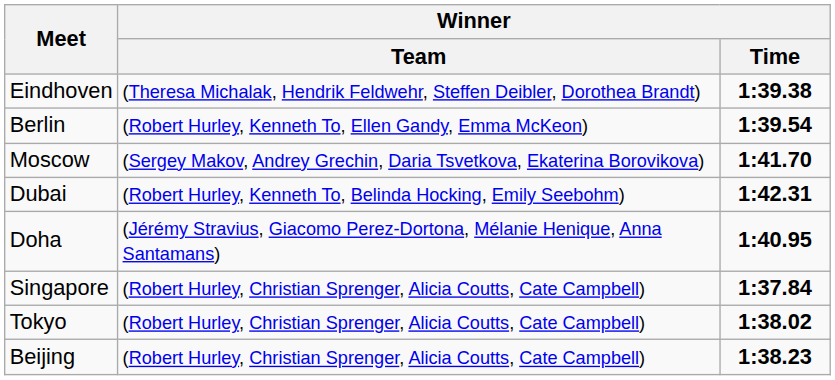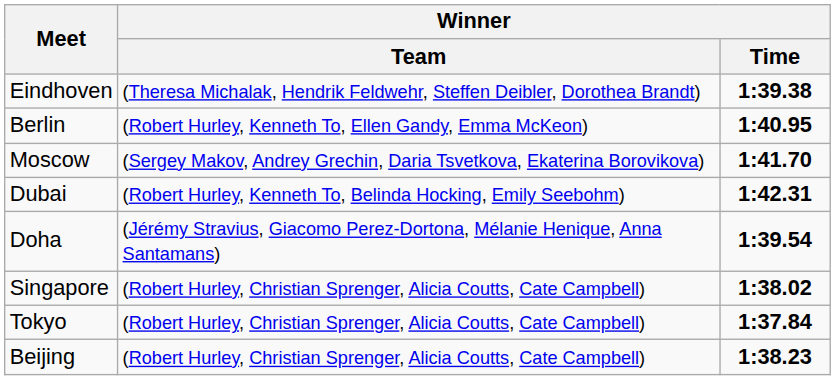 <table class="wikitable">
 <tr>
 <th rowspan="2">Meet</th>
 <th colspan="6">Winner</th>
 </tr>
 <tr>
 <th width=550>Team</th>
 <th width=80>Time</th>
 </tr>
 <tr>
 <td>Eindhoven</td>
 <td> <small>(<a href='#'>Theresa Michalak</a>, <a href='#'>Hendrik Feldwehr</a>, <a href='#'>Steffen Deibler</a>, <a href='#'>Dorothea Brandt</a>)</small></td>
 <td align=center><strong>1:39.38</strong></td>
 </tr>
 <tr>
 <td>Berlin</td>
 <td> <small>(<a href='#'>Robert Hurley</a>, <a href='#'>Kenneth To</a>, <a href='#'>Ellen Gandy</a>, <a href='#'>Emma McKeon</a>)</small></td>
-<td align=center><strong>1:39.54</strong></td>
+<td align=center><strong>1:40.95</strong></td>
 </tr>
 <tr>
 <td>Moscow</td>
 <td> <small>(<a href='#'>Sergey Makov</a>, <a href='#'>Andrey Grechin</a>, <a href='#'>Daria Tsvetkova</a>, <a href='#'>Ekaterina Borovikova</a>)</small></td>
 <td align=center><strong>1:41.70</strong></td>
 </tr>
 <tr>
 <td>Dubai</td>
 <td> <small>(<a href='#'>Robert Hurley</a>, <a href='#'>Kenneth To</a>, <a href='#'>Belinda Hocking</a>, <a href='#'>Emily Seebohm</a>)</small></td>
 <td align=center><strong>1:42.31</strong></td>
 </tr>
 <tr>
 <td>Doha</td>
 <td> <small>(<a href='#'>Jérémy Stravius</a>, <a href='#'>Giacomo Perez-Dortona</a>, <a href='#'>Mélanie Henique</a>, <a href='#'>Anna Santamans</a>)</small></td>
-<td align=center><strong>1:40.95</strong></td>
+<td align=center><strong>1:39.54</strong></td>
 </tr>
 <tr>
 <td>Singapore</td>
 <td> <small>(<a href='#'>Robert Hurley</a>, <a href='#'>Christian Sprenger</a>, <a href='#'>Alicia Coutts</a>, <a href='#'>Cate Campbell</a>)</small></td>
-<td align=center><strong>1:37.84</strong></td>
+<td align=center><strong>1:38.02</strong></td>
 </tr>
 <tr>
 <td>Tokyo</td>
 <td> <small>(<a href='#'>Robert Hurley</a>, <a href='#'>Christian Sprenger</a>, <a href='#'>Alicia Coutts</a>, <a href='#'>Cate Campbell</a>)</small></td>
-<td align=center><strong>1:38.02</strong></td>
+<td align=center><strong>1:37.84</strong></td>
 </tr>
 <tr>
 <td>Beijing</td>
 <td> <small>(<a href='#'>Robert Hurley</a>, <a href='#'>Christian Sprenger</a>, <a href='#'>Alicia Coutts</a>, <a href='#'>Cate Campbell</a>)</small></td>
 <td align=center><strong>1:38.23</strong></td>
 </tr>
 </table>
